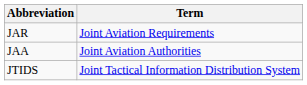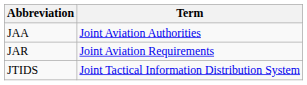 <table class="wikitable">
 <tr>
 <th>Abbreviation</th>
 <th>Term</th>
 </tr>
 <tr>
+<td>JAA</td>
+<td><a href='#'>Joint Aviation Authorities</a></td>
+</tr>
+<tr>
 <td>JAR</td>
 <td><a href='#'>Joint Aviation Requirements</a></td>
-</tr>
-<tr>
-<td>JAA</td>
-<td><a href='#'>Joint Aviation Authorities</a></td>
 </tr>
 <tr>
 <td>JTIDS</td>
 <td><a href='#'>Joint Tactical Information Distribution System</a></td>
 </tr>
 </table>
